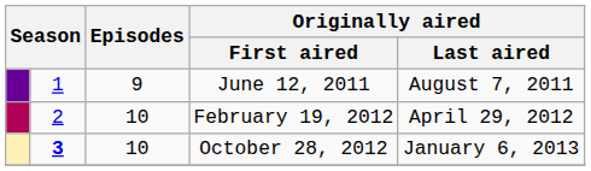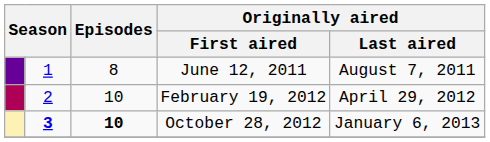 <table class="wikitable plainrowheaders" style="text-align:center;">
 <tr>
 <th colspan="2" rowspan="2">Season</th>
 <th rowspan="2">Episodes</th>
 <th colspan="2">Originally aired</th>
 </tr>
 <tr>
 <th>First aired</th>
 <th>Last aired</th>
 </tr>
 <tr>
 <td style="background:#609"></td>
 <td><a href='#'>1</a></td>
-<td>9</td>
+<td>8</td>
 <td>June 12, 2011</td>
 <td>August 7, 2011</td>
 </tr>
 <tr>
 <td style="background:#AE0057"></td>
 <td><a href='#'>2</a></td>
 <td>10</td>
 <td>February 19, 2012</td>
 <td>April 29, 2012</td>
 </tr>
 <tr>
 <td style="background:#FEF1B5"></td>
 <td><strong><a href='#'>3</a></strong></td>
-<td>10</td>
+<td><strong>10</strong></td>
 <td>October 28, 2012</td>
 <td>January 6, 2013</td>
 </tr>
 <tr>
 </tr>
 </table>
